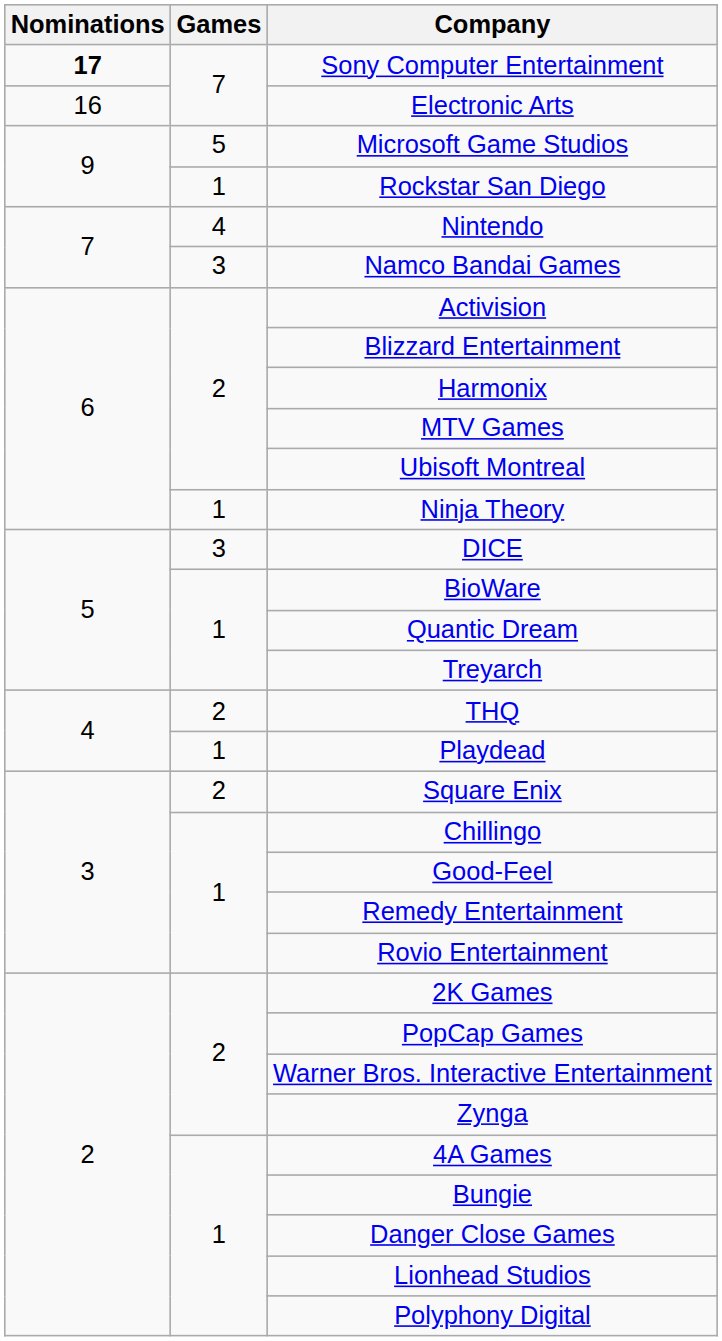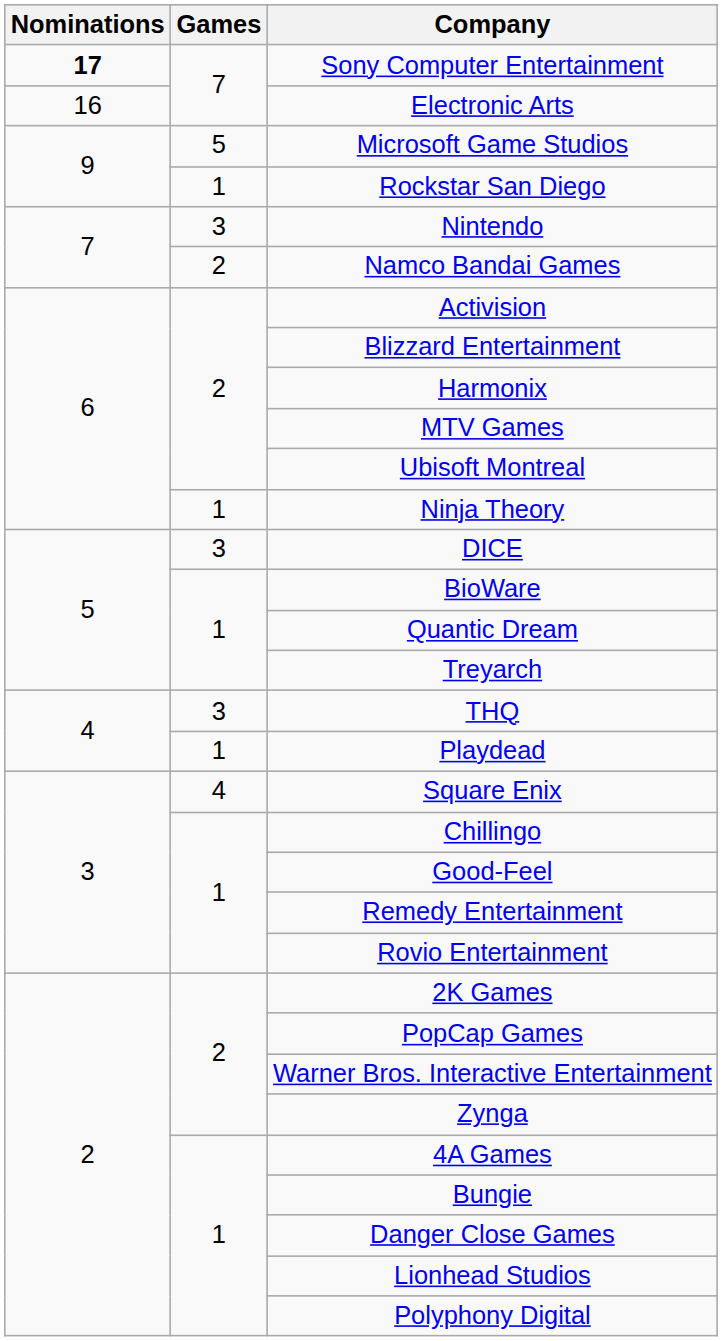 <table class="wikitable floatright" rowspan="2" style="text-align:center;" background: #f6e39c;>
 <tr>
 <th scope="col">Nominations</th>
 <th scope="col">Games</th>
 <th scope="col">Company</th>
 </tr>
 <tr>
 <td><strong>17</strong></td>
 <td rowspan=2>7</td>
 <td><a href='#'>Sony Computer Entertainment</a></td>
 </tr>
 <tr>
 <td>16</td>
 <td><a href='#'>Electronic Arts</a></td>
 </tr>
 <tr>
 <td rowspan=2>9</td>
 <td>5</td>
 <td><a href='#'>Microsoft Game Studios</a></td>
 </tr>
 <tr>
 <td>1</td>
 <td><a href='#'>Rockstar San Diego</a></td>
 </tr>
 <tr>
 <td rowspan=2>7</td>
-<td>4</td>
+<td>3</td>
 <td><a href='#'>Nintendo</a></td>
 </tr>
 <tr>
-<td>3</td>
+<td>2</td>
 <td><a href='#'>Namco Bandai Games</a></td>
 </tr>
 <tr>
 <td rowspan=6>6</td>
 <td rowspan=5>2</td>
 <td><a href='#'>Activision</a></td>
 </tr>
 <tr>
 <td><a href='#'>Blizzard Entertainment</a></td>
 </tr>
 <tr>
 <td><a href='#'>Harmonix</a></td>
 </tr>
 <tr>
 <td><a href='#'>MTV Games</a></td>
 </tr>
 <tr>
 <td><a href='#'>Ubisoft Montreal</a></td>
 </tr>
 <tr>
 <td>1</td>
 <td><a href='#'>Ninja Theory</a></td>
 </tr>
 <tr>
 <td rowspan=4>5</td>
 <td>3</td>
 <td><a href='#'>DICE</a></td>
 </tr>
 <tr>
 <td rowspan=3>1</td>
 <td><a href='#'>BioWare</a></td>
 </tr>
 <tr>
 <td><a href='#'>Quantic Dream</a></td>
 </tr>
 <tr>
 <td><a href='#'>Treyarch</a></td>
 </tr>
 <tr>
 <td rowspan=2>4</td>
-<td>2</td>
+<td>3</td>
 <td><a href='#'>THQ</a></td>
 </tr>
 <tr>
 <td>1</td>
 <td><a href='#'>Playdead</a></td>
 </tr>
 <tr>
 <td rowspan=5>3</td>
-<td>2</td>
+<td>4</td>
 <td><a href='#'>Square Enix</a></td>
 </tr>
 <tr>
 <td rowspan=4>1</td>
 <td><a href='#'>Chillingo</a></td>
 </tr>
 <tr>
 <td><a href='#'>Good-Feel</a></td>
 </tr>
 <tr>
 <td><a href='#'>Remedy Entertainment</a></td>
 </tr>
 <tr>
 <td><a href='#'>Rovio Entertainment</a></td>
 </tr>
 <tr>
 <td rowspan=9>2</td>
 <td rowspan=4>2</td>
 <td><a href='#'>2K Games</a></td>
 </tr>
 <tr>
 <td><a href='#'>PopCap Games</a></td>
 </tr>
 <tr>
 <td><a href='#'>Warner Bros. Interactive Entertainment</a></td>
 </tr>
 <tr>
 <td><a href='#'>Zynga</a></td>
 </tr>
 <tr>
 <td rowspan=5>1</td>
 <td><a href='#'>4A Games</a></td>
 </tr>
 <tr>
 <td><a href='#'>Bungie</a></td>
 </tr>
 <tr>
 <td><a href='#'>Danger Close Games</a></td>
 </tr>
 <tr>
 <td><a href='#'>Lionhead Studios</a></td>
 </tr>
 <tr>
 <td><a href='#'>Polyphony Digital</a></td>
 </tr>
 </table>
